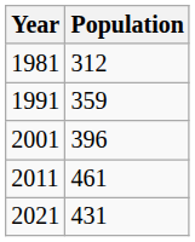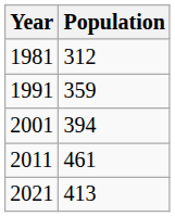 <table class="wikitable">
 <tr>
 <th>Year</th>
 <th>Population</th>
 </tr>
 <tr>
 <td>1981</td>
 <td>312</td>
 </tr>
 <tr>
 <td>1991</td>
 <td>359</td>
 </tr>
 <tr>
 <td>2001</td>
-<td>396</td>
+<td>394</td>
 </tr>
 <tr>
 <td>2011</td>
 <td>461</td>
 </tr>
 <tr>
 <td>2021</td>
-<td>431</td>
+<td>413</td>
 </tr>
 </table>
